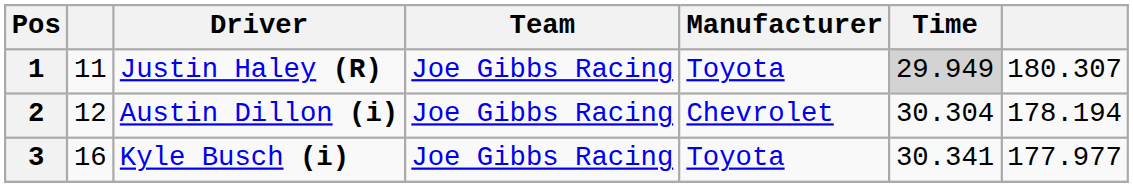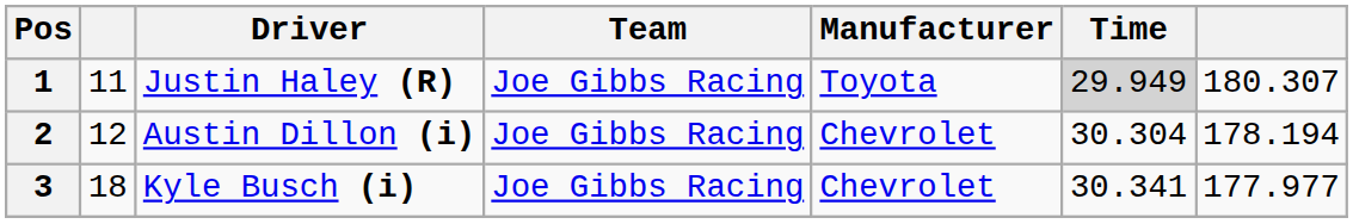 <table class="wikitable" style="font-size:95%">
 <tr>
 <th>Pos</th>
 <th></th>
 <th>Driver</th>
 <th>Team</th>
 <th>Manufacturer</th>
 <th>Time</th>
 <th></th>
 </tr>
 <tr>
 <th>1</th>
 <td>11</td>
 <td><a href='#'>Justin Haley</a> <strong>(R)</strong></td>
 <td><a href='#'>Joe Gibbs Racing</a></td>
 <td><a href='#'>Toyota</a></td>
 <td style="background: lightgrey;">29.949</td>
 <td>180.307</td>
 </tr>
 <tr>
 <th>2</th>
 <td>12</td>
 <td><a href='#'>Austin Dillon</a> <strong>(i)</strong></td>
 <td><a href='#'>Joe Gibbs Racing</a></td>
 <td><a href='#'>Chevrolet</a></td>
 <td>30.304</td>
 <td>178.194</td>
 </tr>
 <tr>
 <th>3</th>
-<td>16</td>
+<td>18</td>
 <td><a href='#'>Kyle Busch</a> <strong>(i)</strong></td>
 <td><a href='#'>Joe Gibbs Racing</a></td>
-<td><a href='#'>Toyota</a></td>
+<td><a href='#'>Chevrolet</a></td>
 <td>30.341</td>
 <td>177.977</td>
 </tr>
 <tr>
 </tr>
 </table>
